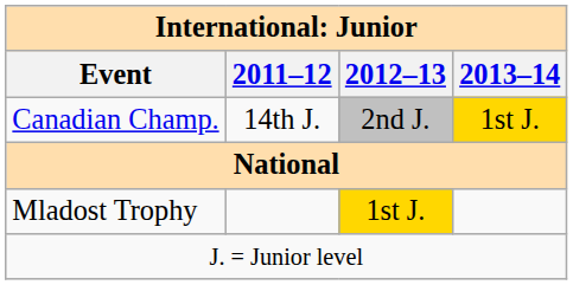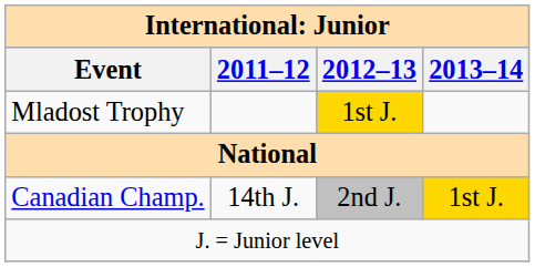 <table class="wikitable" style="text-align:center">
 <tr>
 <th style="background-color: #ffdead; " colspan=4 align=center>International: Junior</th>
 </tr>
 <tr>
 <th>Event</th>
 <th><a href='#'>2011–12</a></th>
 <th><a href='#'>2012–13</a></th>
 <th><a href='#'>2013–14</a></th>
 </tr>
 <tr>
+<td align=left>Mladost Trophy</td>
+<td></td>
+<td bgcolor=gold>1st J.</td>
+<td></td>
+</tr>
+<tr>
+<th style="background-color: #ffdead; " colspan=4 align=center>National</th>
+</tr>
+<tr>
 <td align=left><a href='#'>Canadian Champ.</a></td>
 <td>14th J.</td>
 <td bgcolor=silver>2nd J.</td>
 <td bgcolor=gold>1st J.</td>
 </tr>
 <tr>
-<th style="background-color: #ffdead; " colspan=4 align=center>National</th>
-</tr>
-<tr>
-<td align=left>Mladost Trophy</td>
-<td></td>
-<td bgcolor=gold>1st J.</td>
-<td></td>
-</tr>
-<tr>
 <td colspan=4 align=center><small> J. = Junior level </small></td>
 </tr>
 </table>
